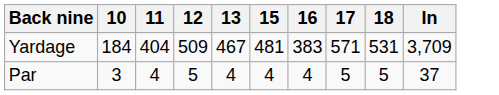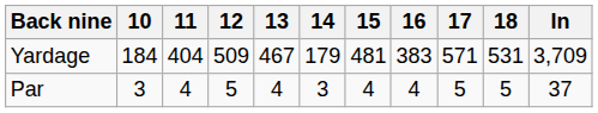 <table class="wikitable">
 <tr>
 <th align="left">Back nine</th>
 <th>10</th>
 <th>11</th>
 <th>12</th>
 <th>13</th>
+<th>14</th>
 <th>15</th>
 <th>16</th>
 <th>17</th>
 <th>18</th>
 <th>In</th>
 </tr>
 <tr>
 <td>Yardage</td>
 <td align="center">184</td>
 <td align="center">404</td>
 <td align="center">509</td>
 <td align="center">467</td>
+<td align="center">179</td>
 <td align="center">481</td>
 <td align="center">383</td>
 <td align="center">571</td>
 <td align="center">531</td>
 <td align="center">3,709</td>
 </tr>
 <tr>
 <td>Par</td>
 <td align="center">3</td>
 <td align="center">4</td>
 <td align="center">5</td>
 <td align="center">4</td>
+<td align="center">3</td>
 <td align="center">4</td>
 <td align="center">4</td>
 <td align="center">5</td>
 <td align="center">5</td>
 <td align="center">37</td>
 </tr>
 </table>
